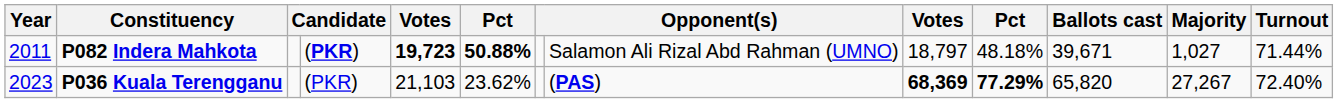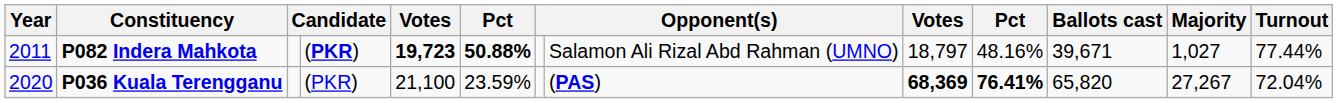 <table class="wikitable" style="margin:0.5em ; font-size:95%">
 <tr>
 <th>Year</th>
 <th>Constituency</th>
 <th colspan=2>Candidate</th>
 <th>Votes</th>
 <th>Pct</th>
 <th colspan=2>Opponent(s)</th>
 <th>Votes</th>
 <th>Pct</th>
 <th>Ballots cast</th>
 <th>Majority</th>
 <th>Turnout</th>
 </tr>
 <tr>
 <td><a href='#'>2011</a></td>
 <td><strong>P082 <a href='#'>Indera Mahkota</a></strong></td>
 <td></td>
 <td> (<a href='#'><strong>PKR</strong></a>)</td>
 <td align="right"><strong>19,723</strong></td>
 <td><strong>50.88%</strong></td>
 <td></td>
 <td>Salamon Ali Rizal Abd Rahman (<a href='#'>UMNO</a>)</td>
 <td align="right">18,797</td>
-<td>48.18%</td>
+<td>48.16%</td>
 <td>39,671</td>
 <td>1,027</td>
-<td>71.44%</td>
+<td>77.44%</td>
 </tr>
 <tr>
-<td><a href='#'>2023</a></td>
+<td><a href='#'>2020</a></td>
 <td><strong>P036 <a href='#'>Kuala Terengganu</a></strong></td>
 <td></td>
 <td> (<a href='#'>PKR</a>)</td>
-<td align="right">21,103</td>
-<td>23.62%</td>
+<td align="right">21,100</td>
+<td>23.59%</td>
 <td></td>
 <td> (<a href='#'><strong>PAS</strong></a>)</td>
 <td align="right"><strong>68,369</strong></td>
-<td><strong>77.29%</strong></td>
+<td><strong>76.41%</strong></td>
 <td>65,820</td>
 <td>27,267</td>
-<td>72.40%</td>
+<td>72.04%</td>
 </tr>
 </table>
